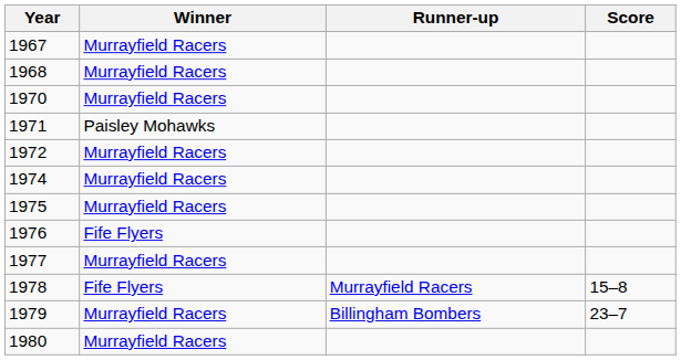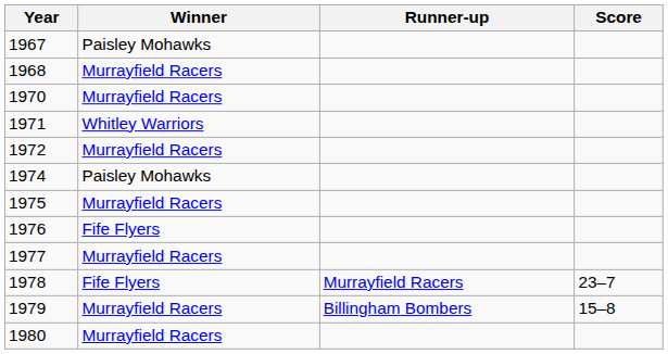 <table class="wikitable" width=50%>
 <tr>
 <th>Year</th>
 <th>Winner</th>
 <th>Runner-up</th>
 <th>Score</th>
 </tr>
 <tr>
 <td>1967</td>
-<td><a href='#'>Murrayfield Racers</a></td>
+<td>Paisley Mohawks</td>
 <td></td>
 <td></td>
 </tr>
 <tr>
 <td>1968</td>
 <td><a href='#'>Murrayfield Racers</a></td>
 <td></td>
 <td></td>
 </tr>
 <tr>
 <td>1970</td>
 <td><a href='#'>Murrayfield Racers</a></td>
 <td></td>
 <td></td>
 </tr>
 <tr>
 <td>1971</td>
-<td>Paisley Mohawks</td>
+<td><a href='#'>Whitley Warriors</a></td>
 <td></td>
 <td></td>
 </tr>
 <tr>
 <td>1972</td>
 <td><a href='#'>Murrayfield Racers</a></td>
 <td></td>
 <td></td>
 </tr>
 <tr>
 <td>1974</td>
-<td><a href='#'>Murrayfield Racers</a></td>
+<td>Paisley Mohawks</td>
 <td></td>
 <td></td>
 </tr>
 <tr>
 <td>1975</td>
 <td><a href='#'>Murrayfield Racers</a></td>
 <td></td>
 <td></td>
 </tr>
 <tr>
 <td>1976</td>
 <td><a href='#'>Fife Flyers</a></td>
 <td></td>
 <td></td>
 </tr>
 <tr>
 <td>1977</td>
 <td><a href='#'>Murrayfield Racers</a></td>
 <td></td>
 <td></td>
 </tr>
 <tr>
 <td>1978</td>
 <td><a href='#'>Fife Flyers</a></td>
 <td><a href='#'>Murrayfield Racers</a></td>
-<td>15–8</td>
+<td>23–7</td>
 </tr>
 <tr>
 <td>1979</td>
 <td><a href='#'>Murrayfield Racers</a></td>
 <td><a href='#'>Billingham Bombers</a></td>
-<td>23–7</td>
+<td>15–8</td>
 </tr>
 <tr>
 <td>1980</td>
 <td><a href='#'>Murrayfield Racers</a></td>
 <td></td>
 <td></td>
 </tr>
 </table>
